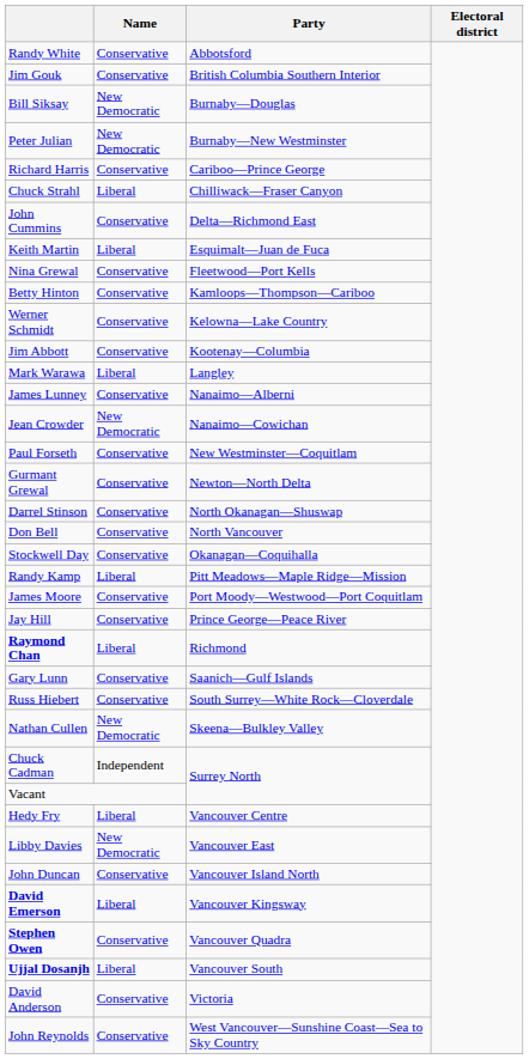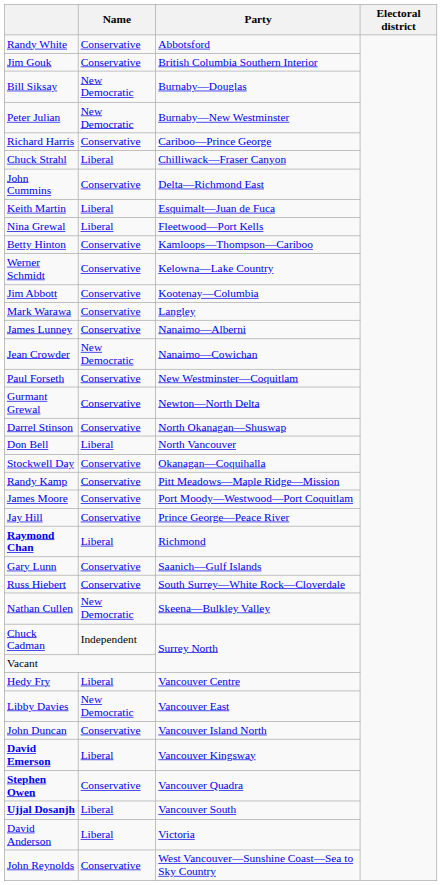 <table class="wikitable" width="610">
 <tr>
 <th></th>
 <th>Name</th>
 <th>Party</th>
 <th>Electoral district</th>
 </tr>
 <tr>
 <td><a href='#'>Randy White</a></td>
 <td><a href='#'>Conservative</a></td>
 <td><a href='#'>Abbotsford</a></td>
 </tr>
 <tr>
 <td><a href='#'>Jim Gouk</a></td>
 <td><a href='#'>Conservative</a></td>
 <td><a href='#'>British Columbia Southern Interior</a></td>
 </tr>
 <tr>
 <td><a href='#'>Bill Siksay</a></td>
 <td><a href='#'>New Democratic</a></td>
 <td><a href='#'>Burnaby—Douglas</a></td>
 </tr>
 <tr>
 <td><a href='#'>Peter Julian</a></td>
 <td><a href='#'>New Democratic</a></td>
 <td><a href='#'>Burnaby—New Westminster</a></td>
 </tr>
 <tr>
 <td><a href='#'>Richard Harris</a></td>
 <td><a href='#'>Conservative</a></td>
 <td><a href='#'>Cariboo—Prince George</a></td>
 </tr>
 <tr>
 <td><a href='#'>Chuck Strahl</a></td>
 <td><a href='#'>Liberal</a></td>
 <td><a href='#'>Chilliwack—Fraser Canyon</a></td>
 </tr>
 <tr>
 <td><a href='#'>John Cummins</a></td>
 <td><a href='#'>Conservative</a></td>
 <td><a href='#'>Delta—Richmond East</a></td>
 </tr>
 <tr>
 <td><a href='#'>Keith Martin</a></td>
 <td><a href='#'>Liberal</a></td>
 <td><a href='#'>Esquimalt—Juan de Fuca</a></td>
 </tr>
 <tr>
 <td><a href='#'>Nina Grewal</a></td>
-<td><a href='#'>Conservative</a></td>
+<td><a href='#'>Liberal</a></td>
 <td><a href='#'>Fleetwood—Port Kells</a></td>
 </tr>
 <tr>
 <td><a href='#'>Betty Hinton</a></td>
 <td><a href='#'>Conservative</a></td>
 <td><a href='#'>Kamloops—Thompson—Cariboo</a></td>
 </tr>
 <tr>
 <td><a href='#'>Werner Schmidt</a></td>
 <td><a href='#'>Conservative</a></td>
 <td><a href='#'>Kelowna—Lake Country</a></td>
 </tr>
 <tr>
 <td><a href='#'>Jim Abbott</a></td>
 <td><a href='#'>Conservative</a></td>
 <td><a href='#'>Kootenay—Columbia</a></td>
 </tr>
 <tr>
 <td><a href='#'>Mark Warawa</a></td>
-<td><a href='#'>Liberal</a></td>
+<td><a href='#'>Conservative</a></td>
 <td><a href='#'>Langley</a></td>
 </tr>
 <tr>
 <td><a href='#'>James Lunney</a></td>
 <td><a href='#'>Conservative</a></td>
 <td><a href='#'>Nanaimo—Alberni</a></td>
 </tr>
 <tr>
 <td><a href='#'>Jean Crowder</a></td>
 <td><a href='#'>New Democratic</a></td>
 <td><a href='#'>Nanaimo—Cowichan</a></td>
 </tr>
 <tr>
 <td><a href='#'>Paul Forseth</a></td>
 <td><a href='#'>Conservative</a></td>
 <td><a href='#'>New Westminster—Coquitlam</a></td>
 </tr>
 <tr>
 <td><a href='#'>Gurmant Grewal</a></td>
 <td><a href='#'>Conservative</a></td>
 <td><a href='#'>Newton—North Delta</a></td>
 </tr>
 <tr>
 <td><a href='#'>Darrel Stinson</a></td>
 <td><a href='#'>Conservative</a></td>
 <td><a href='#'>North Okanagan—Shuswap</a></td>
 </tr>
 <tr>
 <td><a href='#'>Don Bell</a></td>
-<td><a href='#'>Conservative</a></td>
+<td><a href='#'>Liberal</a></td>
 <td><a href='#'>North Vancouver</a></td>
 </tr>
 <tr>
 <td><a href='#'>Stockwell Day</a></td>
 <td><a href='#'>Conservative</a></td>
 <td><a href='#'>Okanagan—Coquihalla</a></td>
 </tr>
 <tr>
 <td><a href='#'>Randy Kamp</a></td>
-<td><a href='#'>Liberal</a></td>
+<td><a href='#'>Conservative</a></td>
 <td><a href='#'>Pitt Meadows—Maple Ridge—Mission</a></td>
 </tr>
 <tr>
 <td><a href='#'>James Moore</a></td>
 <td><a href='#'>Conservative</a></td>
 <td><a href='#'>Port Moody—Westwood—Port Coquitlam</a></td>
 </tr>
 <tr>
 <td><a href='#'>Jay Hill</a></td>
 <td><a href='#'>Conservative</a></td>
 <td><a href='#'>Prince George—Peace River</a></td>
 </tr>
 <tr>
 <td><strong><a href='#'>Raymond Chan</a></strong></td>
 <td><a href='#'>Liberal</a></td>
 <td><a href='#'>Richmond</a></td>
 </tr>
 <tr>
 <td><a href='#'>Gary Lunn</a></td>
 <td><a href='#'>Conservative</a></td>
 <td><a href='#'>Saanich—Gulf Islands</a></td>
 </tr>
 <tr>
 <td><a href='#'>Russ Hiebert</a></td>
 <td><a href='#'>Conservative</a></td>
 <td><a href='#'>South Surrey—White Rock—Cloverdale</a></td>
 </tr>
 <tr>
 <td><a href='#'>Nathan Cullen</a></td>
 <td><a href='#'>New Democratic</a></td>
 <td><a href='#'>Skeena—Bulkley Valley</a></td>
 </tr>
 <tr>
 <td><a href='#'>Chuck Cadman</a></td>
 <td>Independent</td>
 <td rowspan=2><a href='#'>Surrey North</a></td>
 </tr>
 <tr>
 <td colspan=2>Vacant</td>
 </tr>
 <tr>
 <td><a href='#'>Hedy Fry</a></td>
 <td><a href='#'>Liberal</a></td>
 <td><a href='#'>Vancouver Centre</a></td>
 </tr>
 <tr>
 <td><a href='#'>Libby Davies</a></td>
 <td><a href='#'>New Democratic</a></td>
 <td><a href='#'>Vancouver East</a></td>
 </tr>
 <tr>
 <td><a href='#'>John Duncan</a></td>
 <td><a href='#'>Conservative</a></td>
 <td><a href='#'>Vancouver Island North</a></td>
 </tr>
 <tr>
 <td><strong><a href='#'>David Emerson</a></strong></td>
 <td><a href='#'>Liberal</a></td>
 <td><a href='#'>Vancouver Kingsway</a></td>
 </tr>
 <tr>
 <td><strong><a href='#'>Stephen Owen</a></strong></td>
 <td><a href='#'>Conservative</a></td>
 <td><a href='#'>Vancouver Quadra</a></td>
 </tr>
 <tr>
 <td><strong><a href='#'>Ujjal Dosanjh</a></strong></td>
 <td><a href='#'>Liberal</a></td>
 <td><a href='#'>Vancouver South</a></td>
 </tr>
 <tr>
 <td><a href='#'>David Anderson</a></td>
-<td><a href='#'>Conservative</a></td>
+<td><a href='#'>Liberal</a></td>
 <td><a href='#'>Victoria</a></td>
 </tr>
 <tr>
 <td><a href='#'>John Reynolds</a></td>
 <td><a href='#'>Conservative</a></td>
 <td><a href='#'>West Vancouver—Sunshine Coast—Sea to Sky Country</a></td>
 </tr>
 </table>
